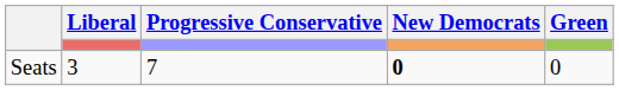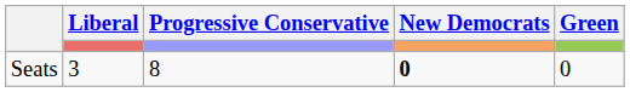 <table class="wikitable">
 <tr style="background-color:#E9E9E9" |>
 <th rowspan="2"></th>
 <th><a href='#'>Liberal</a></th>
 <th><a href='#'>Progressive Conservative</a></th>
 <th><a href='#'>New Democrats</a></th>
 <th><a href='#'>Green</a></th>
 </tr>
 <tr>
 <th style="background-color:#EA6D6A;"></th>
 <th style="background-color:#9999FF;"></th>
 <th style="background-color:#F4A460;"></th>
 <th style="background-color:#99C955;"></th>
 </tr>
 <tr>
 <td>Seats</td>
 <td>3</td>
-<td>7</td>
+<td>8</td>
 <td><strong>0</strong></td>
 <td>0</td>
 </tr>
 </table>
